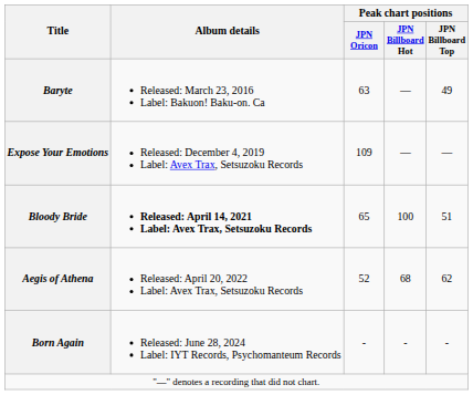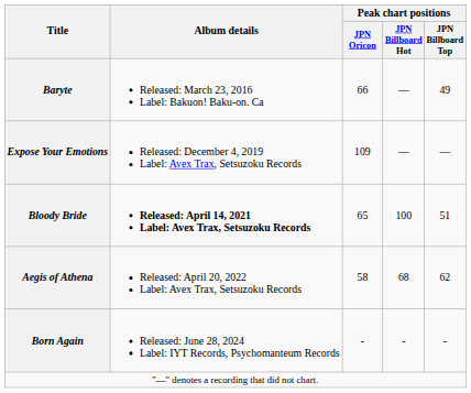 <table class="wikitable plainrowheaders">
 <tr>
 <th scope="col" rowspan="2">Title</th>
 <th scope="col" rowspan="2">Album details</th>
 <th scope="col" colspan="3">Peak chart positions</th>
 </tr>
 <tr>
 <th scope="col" style="width:4em;font-size:85%"><a href='#'>JPN<br>Oricon</a><br></th>
 <th scope="col" style="width:4em;font-size:85%"><a href='#'>JPN<br>Billboard</a><br>Hot<br></th>
 <th scope="col" style="width:4em;font-size:85%">JPN<br>Billboard<br>Top<br></th>
 </tr>
 <tr>
 <th scope="row"><em>Baryte</em></th>
 <td><br><ul><li>Released: March 23, 2016</li><li>Label: Bakuon! Baku-on. Ca</li></ul></td>
-<td align="center">63</td>
+<td align="center">66</td>
 <td align="center">—</td>
 <td align="center">49</td>
 </tr>
 <tr>
 <th scope="row"><em>Expose Your Emotions</em></th>
 <td><br><ul><li>Released: December 4, 2019</li><li>Label: <a href='#'>Avex Trax</a>, Setsuzoku Records</li></ul></td>
 <td align="center">109</td>
 <td align="center">—</td>
 <td align="center">—</td>
 </tr>
 <tr>
 <th scope="row"><em>Bloody Bride</em></th>
 <td><strong><br><ul><li>Released: April 14, 2021</li><li>Label: Avex Trax, Setsuzoku Records</li></ul></strong></td>
 <td align="center">65</td>
 <td align="center">100</td>
 <td align="center">51</td>
 </tr>
 <tr>
 <th scope="row"><em>Aegis of Athena</em></th>
 <td><br><ul><li>Released: April 20, 2022</li><li>Label: Avex Trax, Setsuzoku Records</li></ul></td>
-<td align="center">52</td>
+<td align="center">58</td>
 <td align="center">68</td>
 <td align="center">62</td>
 </tr>
 <tr>
 <th scope="row"><em>Born Again</em></th>
 <td><br><ul><li>Released: June 28, 2024</li><li>Label: IYT Records, Psychomanteum Records</li></ul></td>
 <td align="center">-</td>
 <td align="center">-</td>
 <td align="center">-</td>
 </tr>
 <tr>
 <td align="center" colspan="5" style="font-size:90%">"—" denotes a recording that did not chart.</td>
 </tr>
 </table>
